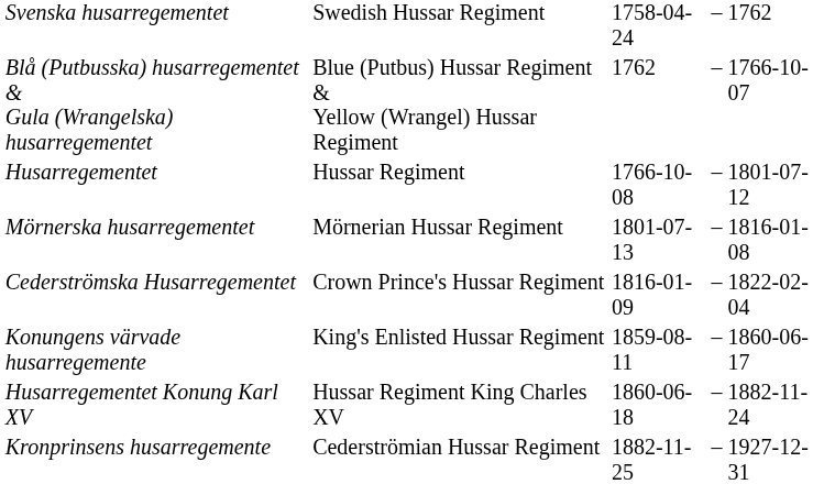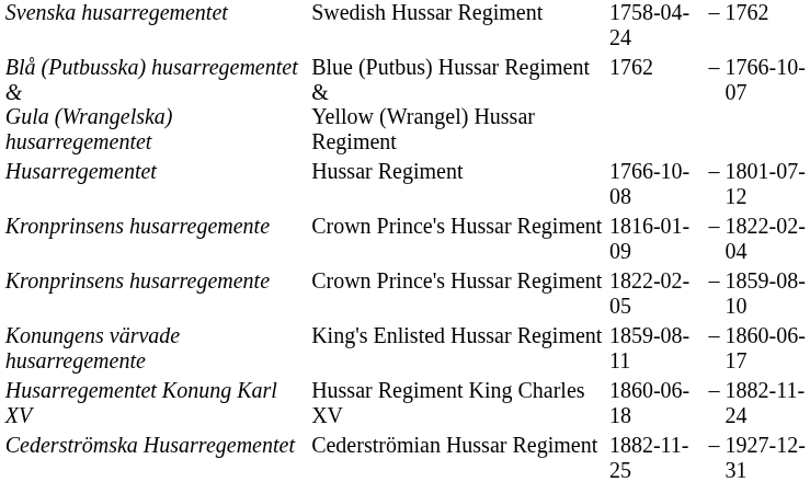 <table class="toccolours" style="float: auto; clear: right; margin: 0 0 0.5em 1em;" width="600px">
 <tr style="vertical-align: top;">
 <td><em>Svenska husarregementet</em></td>
 <td>Swedish Hussar Regiment</td>
 <td width="12%">1758-04-24</td>
 <td width="1%">–</td>
 <td width="12%">1762</td>
 </tr>
 <tr style="vertical-align: top;">
 <td><em>Blå (Putbusska) husarregementet &<br>Gula (Wrangelska) husarregementet</em></td>
 <td>Blue (Putbus) Hussar Regiment &<br>Yellow (Wrangel) Hussar Regiment</td>
 <td>1762</td>
 <td>–</td>
 <td>1766-10-07</td>
 </tr>
 <tr style="vertical-align: top;">
 <td><em>Husarregementet</em></td>
 <td>Hussar Regiment</td>
 <td>1766-10-08</td>
 <td>–</td>
 <td>1801-07-12</td>
 </tr>
 <tr style="vertical-align: top;">
-<td><em>Mörnerska husarregementet</em></td>
-<td>Mörnerian Hussar Regiment</td>
-<td>1801-07-13</td>
-<td>–</td>
-<td>1816-01-08</td>
-</tr>
-<tr style="vertical-align: top;">
-<td><em>Cederströmska Husarregementet</em></td>
+<td><em>Kronprinsens husarregemente</em></td>
 <td>Crown Prince's Hussar Regiment</td>
 <td>1816-01-09</td>
 <td>–</td>
 <td>1822-02-04</td>
+</tr>
+<tr style="vertical-align: top;">
+<td><em>Kronprinsens husarregemente</em></td>
+<td>Crown Prince's Hussar Regiment</td>
+<td>1822-02-05</td>
+<td>–</td>
+<td>1859-08-10</td>
 </tr>
 <tr style="vertical-align: top;">
 <td><em>Konungens värvade husarregemente</em></td>
 <td>King's Enlisted Hussar Regiment</td>
 <td>1859-08-11</td>
 <td>–</td>
 <td>1860-06-17</td>
 </tr>
 <tr style="vertical-align: top;">
 <td><em>Husarregementet Konung Karl XV</em></td>
 <td>Hussar Regiment King Charles XV</td>
 <td>1860-06-18</td>
 <td>–</td>
 <td>1882-11-24</td>
 </tr>
 <tr style="vertical-align: top;">
-<td><em>Kronprinsens husarregemente</em></td>
+<td><em>Cederströmska Husarregementet</em></td>
 <td>Cederströmian Hussar Regiment</td>
 <td>1882-11-25</td>
 <td>–</td>
 <td>1927-12-31</td>
 </tr>
 </table>
